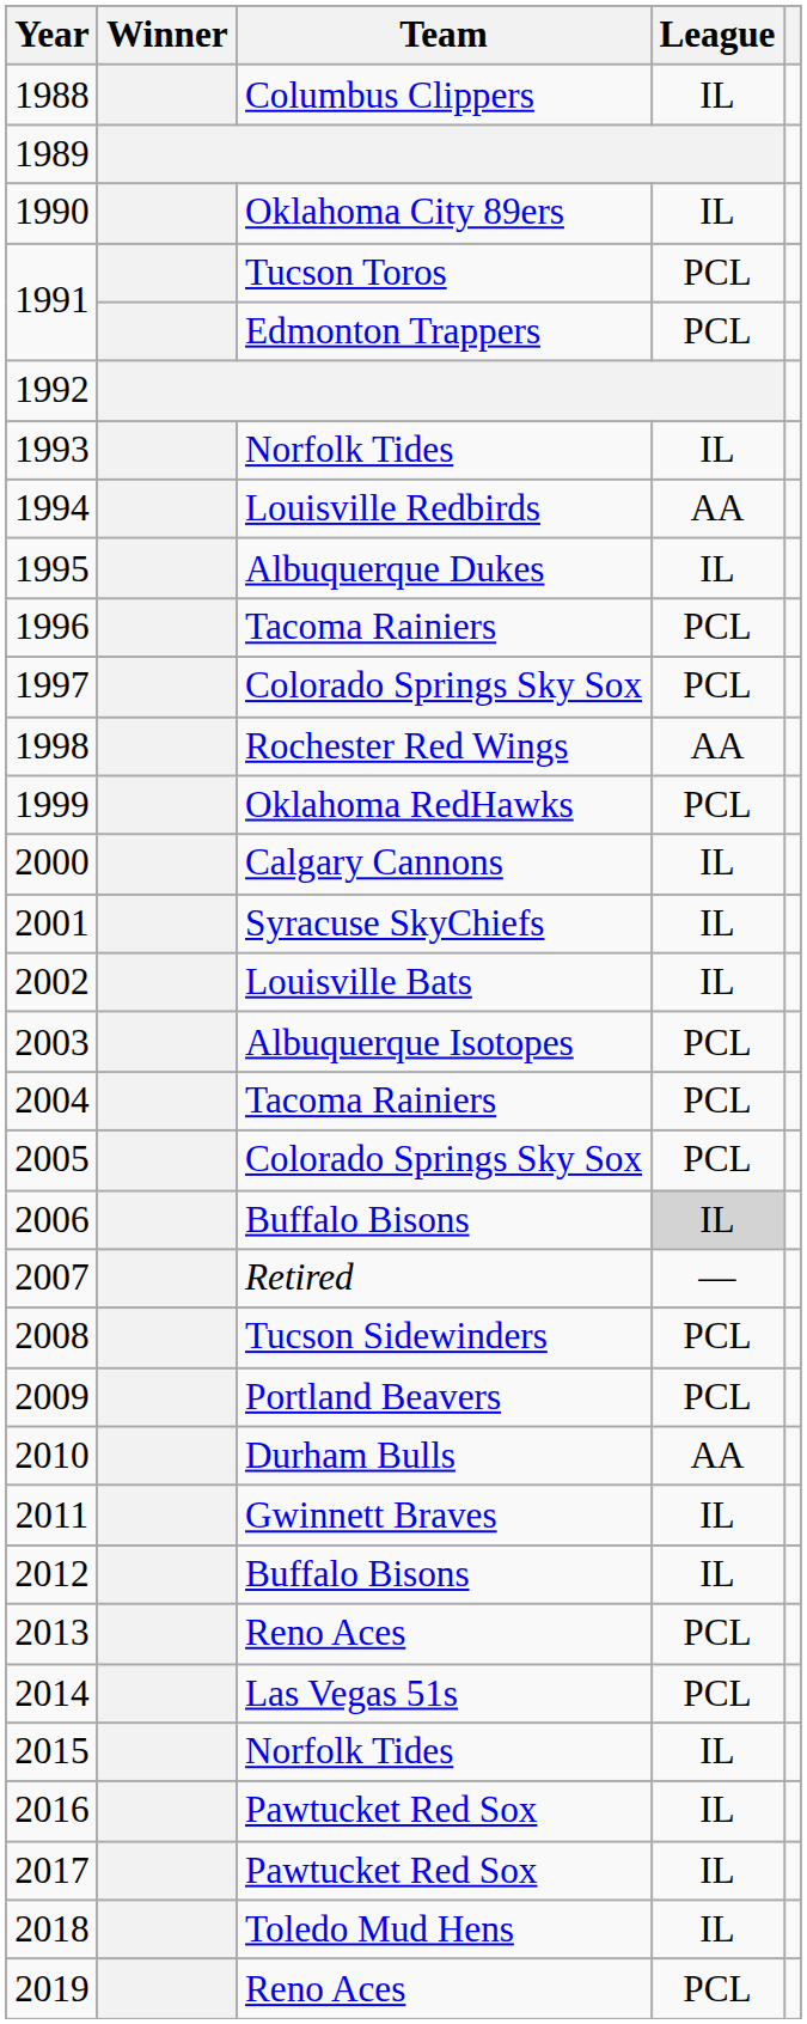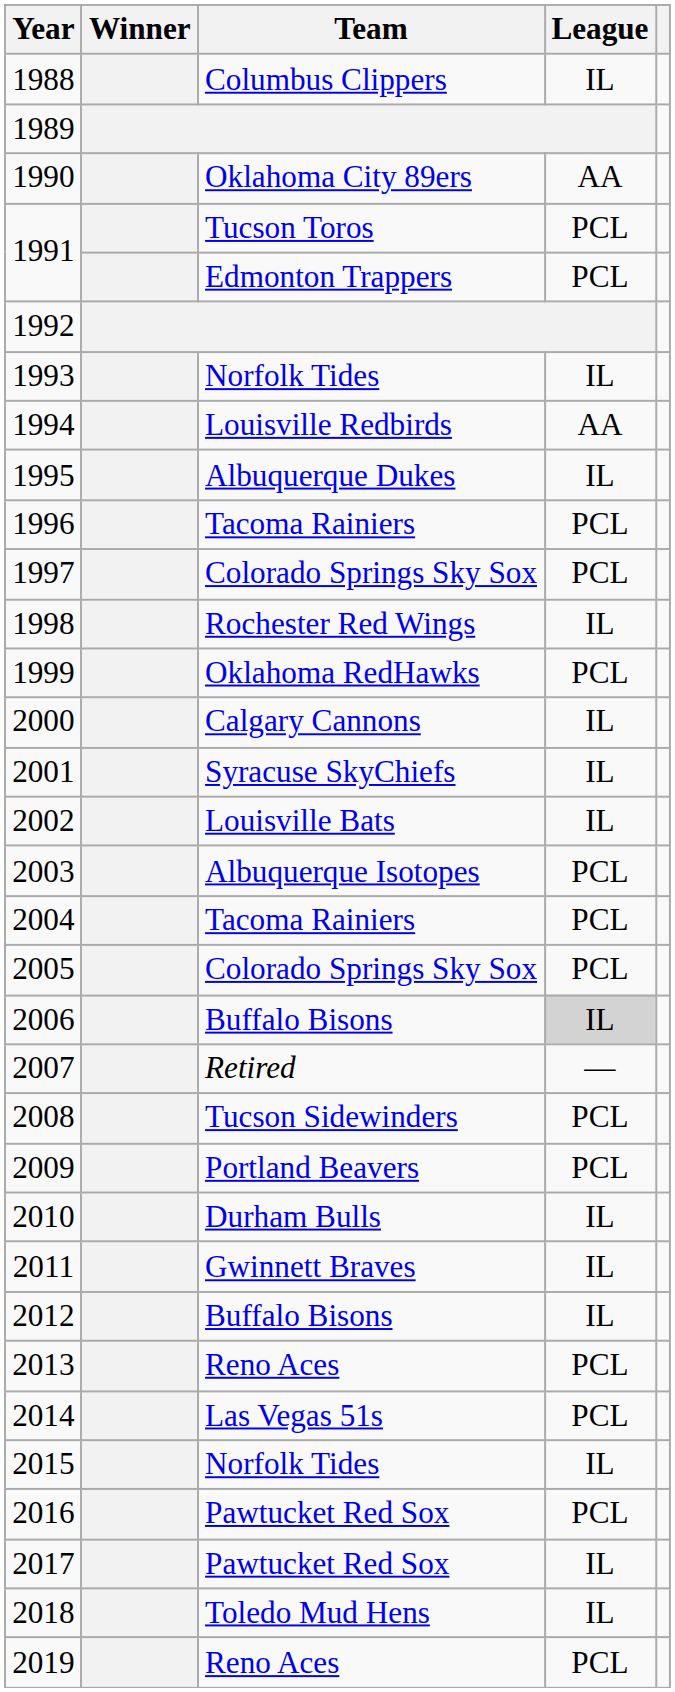 <table class="wikitable sortable plainrowheaders" style="text-align:center">
 <tr>
 <th scope="col">Year</th>
 <th scope="col">Winner</th>
 <th scope="col">Team</th>
 <th scope="col">League</th>
 <th scope="col" class=unsortable></th>
 </tr>
 <tr>
 <td>1988</td>
 <th scope="row"></th>
 <td style="text-align:left"><a href='#'>Columbus Clippers</a></td>
 <td>IL</td>
 <td></td>
 </tr>
 <tr>
 <td>1989</td>
 <th scope="row" colspan=3 style="text-align:center"></th>
 <td></td>
 </tr>
 <tr>
 <td>1990</td>
 <th scope="row"></th>
 <td style="text-align:left"><a href='#'>Oklahoma City 89ers</a></td>
-<td>IL</td>
+<td>AA</td>
 <td></td>
 </tr>
 <tr>
 <td rowspan=2>1991</td>
 <th scope="row"></th>
 <td style="text-align:left"><a href='#'>Tucson Toros</a></td>
 <td>PCL</td>
 <td></td>
 </tr>
 <tr>
 <th scope="row"></th>
 <td style="text-align:left"><a href='#'>Edmonton Trappers</a></td>
 <td>PCL</td>
 <td></td>
 </tr>
 <tr>
 <td>1992</td>
 <th scope="row" colspan=3 style="text-align:center"></th>
 <td></td>
 </tr>
 <tr>
 <td>1993</td>
 <th scope="row"></th>
 <td style="text-align:left"><a href='#'>Norfolk Tides</a></td>
 <td>IL</td>
 <td></td>
 </tr>
 <tr>
 <td>1994</td>
 <th scope="row"></th>
 <td style="text-align:left"><a href='#'>Louisville Redbirds</a></td>
 <td>AA</td>
 <td></td>
 </tr>
 <tr>
 <td>1995</td>
 <th scope="row"></th>
 <td style="text-align:left"><a href='#'>Albuquerque Dukes</a></td>
 <td>IL</td>
 <td></td>
 </tr>
 <tr>
 <td>1996</td>
 <th scope="row"></th>
 <td style="text-align:left"><a href='#'>Tacoma Rainiers</a></td>
 <td>PCL</td>
 <td></td>
 </tr>
 <tr>
 <td>1997</td>
 <th scope="row"></th>
 <td style="text-align:left"><a href='#'>Colorado Springs Sky Sox</a></td>
 <td>PCL</td>
 <td></td>
 </tr>
 <tr>
 <td>1998</td>
 <th scope="row"></th>
 <td style="text-align:left"><a href='#'>Rochester Red Wings</a></td>
-<td>AA</td>
+<td>IL</td>
 <td></td>
 </tr>
 <tr>
 <td>1999</td>
 <th scope="row"></th>
 <td style="text-align:left"><a href='#'>Oklahoma RedHawks</a></td>
 <td>PCL</td>
 <td></td>
 </tr>
 <tr>
 <td>2000</td>
 <th scope="row"></th>
 <td style="text-align:left"><a href='#'>Calgary Cannons</a></td>
 <td>IL</td>
 <td></td>
 </tr>
 <tr>
 <td>2001</td>
 <th scope="row"></th>
 <td style="text-align:left"><a href='#'>Syracuse SkyChiefs</a></td>
 <td>IL</td>
 <td></td>
 </tr>
 <tr>
 <td>2002</td>
 <th scope="row"></th>
 <td style="text-align:left"><a href='#'>Louisville Bats</a></td>
 <td>IL</td>
 <td></td>
 </tr>
 <tr>
 <td>2003</td>
 <th scope="row"></th>
 <td style="text-align:left"><a href='#'>Albuquerque Isotopes</a></td>
 <td>PCL</td>
 <td></td>
 </tr>
 <tr>
 <td>2004</td>
 <th scope="row"></th>
 <td style="text-align:left"><a href='#'>Tacoma Rainiers</a></td>
 <td>PCL</td>
 <td></td>
 </tr>
 <tr>
 <td>2005</td>
 <th scope="row"></th>
 <td style="text-align:left"><a href='#'>Colorado Springs Sky Sox</a></td>
 <td>PCL</td>
 <td></td>
 </tr>
 <tr>
 <td>2006</td>
 <th scope="row"></th>
 <td style="text-align:left"><a href='#'>Buffalo Bisons</a></td>
 <td style="background: lightgrey;">IL</td>
 <td></td>
 </tr>
 <tr>
 <td>2007</td>
 <th scope="row"></th>
 <td style="text-align:left"><em>Retired</em></td>
 <td>—</td>
 <td></td>
 </tr>
 <tr>
 <td>2008</td>
 <th scope="row"></th>
 <td style="text-align:left"><a href='#'>Tucson Sidewinders</a></td>
 <td>PCL</td>
 <td></td>
 </tr>
 <tr>
 <td>2009</td>
 <th scope="row"></th>
 <td style="text-align:left"><a href='#'>Portland Beavers</a></td>
 <td>PCL</td>
 <td></td>
 </tr>
 <tr>
 <td>2010</td>
 <th scope="row"></th>
 <td style="text-align:left"><a href='#'>Durham Bulls</a></td>
-<td>AA</td>
+<td>IL</td>
 <td></td>
 </tr>
 <tr>
 <td>2011</td>
 <th scope="row"></th>
 <td style="text-align:left"><a href='#'>Gwinnett Braves</a></td>
 <td>IL</td>
 <td></td>
 </tr>
 <tr>
 <td>2012</td>
 <th scope="row"></th>
 <td style="text-align:left"><a href='#'>Buffalo Bisons</a></td>
 <td>IL</td>
 <td></td>
 </tr>
 <tr>
 <td>2013</td>
 <th scope="row"></th>
 <td style="text-align:left"><a href='#'>Reno Aces</a></td>
 <td>PCL</td>
 <td></td>
 </tr>
 <tr>
 <td>2014</td>
 <th scope="row"></th>
 <td style="text-align:left"><a href='#'>Las Vegas 51s</a></td>
 <td>PCL</td>
 <td></td>
 </tr>
 <tr>
 <td>2015</td>
 <th scope="row"></th>
 <td style="text-align:left"><a href='#'>Norfolk Tides</a></td>
 <td>IL</td>
 <td></td>
 </tr>
 <tr>
 <td>2016</td>
 <th scope="row"></th>
 <td style="text-align:left"><a href='#'>Pawtucket Red Sox</a></td>
-<td>IL</td>
+<td>PCL</td>
 <td></td>
 </tr>
 <tr>
 <td>2017</td>
 <th scope="row"></th>
 <td style="text-align:left"><a href='#'>Pawtucket Red Sox</a></td>
 <td>IL</td>
 <td></td>
 </tr>
 <tr>
 <td>2018</td>
 <th scope="row"></th>
 <td style="text-align:left"><a href='#'>Toledo Mud Hens</a></td>
 <td>IL</td>
 <td></td>
 </tr>
 <tr>
 <td>2019</td>
 <th scope="row"></th>
 <td style="text-align:left"><a href='#'>Reno Aces</a></td>
 <td>PCL</td>
 <td></td>
 </tr>
 </table>
